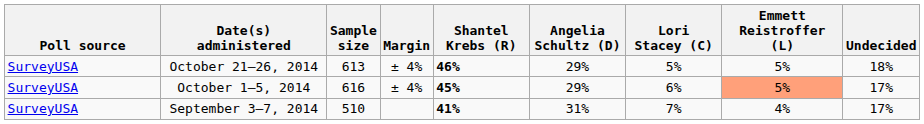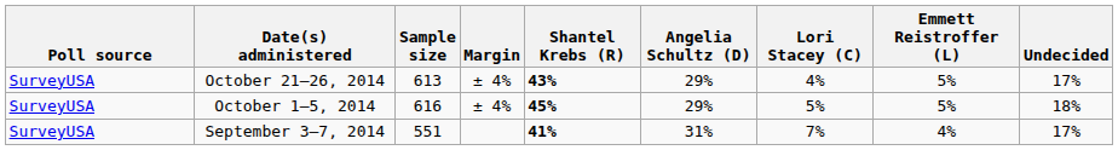 <table class="wikitable">
 <tr valign= bottom>
 <th style="width:150px;">Poll source</th>
 <th style="width:160px;">Date(s)<br>administered</th>
 <th class=small>Sample<br>size</th>
 <th class=small>Margin<br></th>
 <th style="width:90px;">Shantel<br>Krebs (R)</th>
 <th style="width:90px;">Angelia<br>Schultz (D)</th>
 <th style="width:90px;">Lori<br>Stacey (C)</th>
 <th style="width:115px;">Emmett<br>Reistroffer (L)</th>
 <th>Undecided</th>
 </tr>
 <tr>
 <td><a href='#'>SurveyUSA</a></td>
 <td align=center>October 21–26, 2014</td>
 <td align=center>613</td>
 <td align=center>± 4%</td>
-<td><strong>46%</strong></td>
+<td><strong>43%</strong></td>
 <td align=center>29%</td>
+<td align=center>4%</td>
 <td align=center>5%</td>
-<td align=center>5%</td>
-<td align=center>18%</td>
+<td align=center>17%</td>
 </tr>
 <tr>
 <td><a href='#'>SurveyUSA</a></td>
 <td align=center>October 1–5, 2014</td>
 <td align=center>616</td>
 <td align=center>± 4%</td>
 <td><strong>45%</strong></td>
 <td align=center>29%</td>
-<td align=center>6%</td>
-<td align=center style="background: lightsalmon;">5%</td>
-<td align=center>17%</td>
+<td align=center>5%</td>
+<td align=center>5%</td>
+<td align=center>18%</td>
 </tr>
 <tr>
 <td><a href='#'>SurveyUSA</a></td>
 <td align=center>September 3–7, 2014</td>
-<td align=center>510</td>
+<td align=center>551</td>
 <td align=center></td>
 <td><strong>41%</strong></td>
 <td align=center>31%</td>
 <td align=center>7%</td>
 <td align=center>4%</td>
 <td align=center>17%</td>
 </tr>
 </table>
